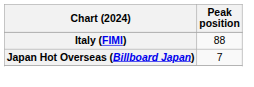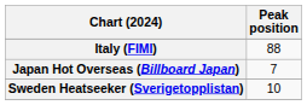 <table class="wikitable sortable plainrowheaders" style="text-align:center">
 <tr>
 <th scope="col">Chart (2024)</th>
 <th scope="col">Peak<br>position</th>
 </tr>
 <tr>
 </tr>
 <tr>
 </tr>
 <tr>
 <th scope="row">Italy (<a href='#'>FIMI</a>)</th>
 <td>88</td>
 </tr>
 <tr>
 <th scope="row">Japan Hot Overseas (<em><a href='#'>Billboard Japan</a></em>)</th>
 <td>7</td>
 </tr>
 <tr>
 </tr>
 <tr>
+<th scope="row">Sweden Heatseeker (<a href='#'>Sverigetopplistan</a>)</th>
+<td>10</td>
+</tr>
+<tr>
 </tr>
 </table>
